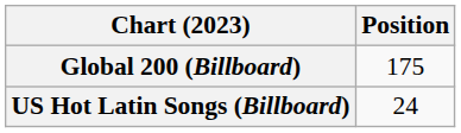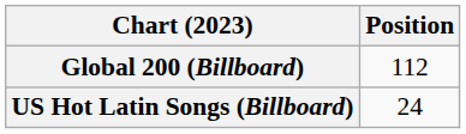 <table class="wikitable sortable plainrowheaders" style="text-align:center">
 <tr>
 <th scope="col">Chart (2023)</th>
 <th scope="col">Position</th>
 </tr>
 <tr>
 <th scope="row">Global 200 (<em>Billboard</em>)</th>
-<td>175</td>
+<td>112</td>
 </tr>
 <tr>
 <th scope="row">US Hot Latin Songs (<em>Billboard</em>)</th>
 <td>24</td>
 </tr>
 </table>
